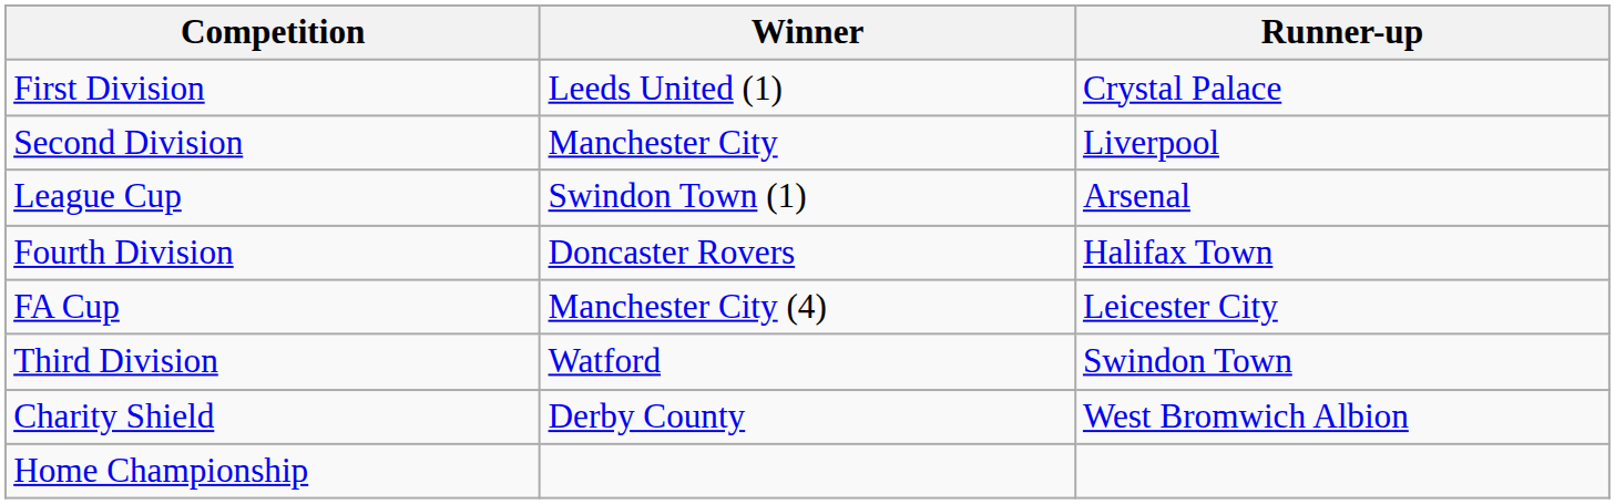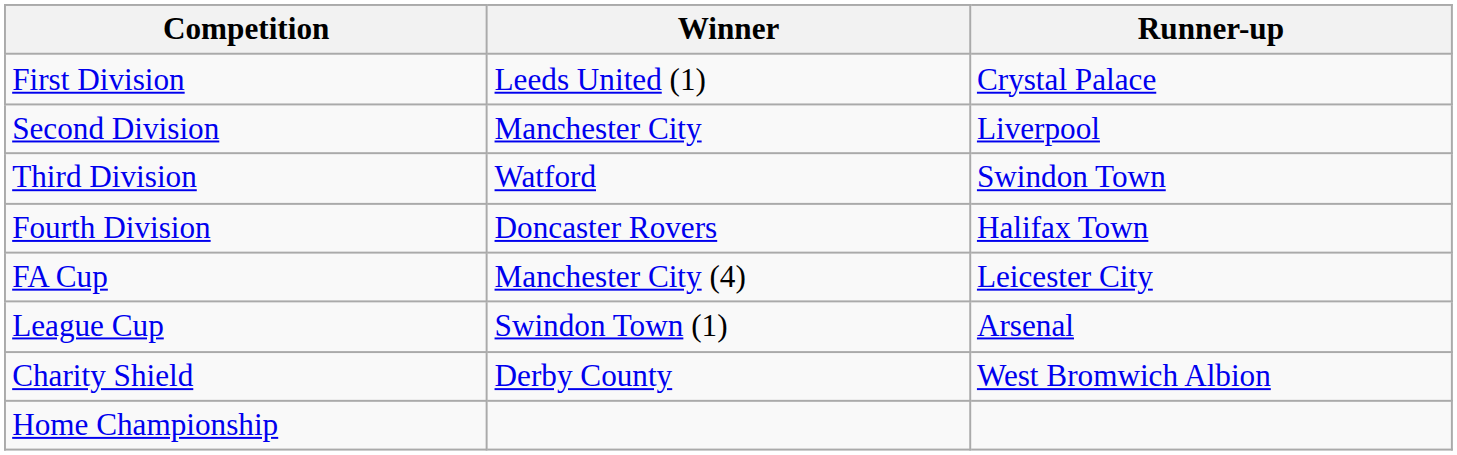 <table class="wikitable">
 <tr>
 <th style="width:15em">Competition</th>
 <th style="width:15em">Winner</th>
 <th style="width:15em">Runner-up</th>
 </tr>
 <tr>
 <td><a href='#'>First Division</a></td>
 <td><a href='#'>Leeds United</a> (1)</td>
 <td><a href='#'>Crystal Palace</a></td>
 </tr>
 <tr>
 <td><a href='#'>Second Division</a></td>
 <td><a href='#'>Manchester City</a></td>
 <td><a href='#'>Liverpool</a></td>
 </tr>
 <tr>
-<td><a href='#'>League Cup</a></td>
-<td><a href='#'>Swindon Town</a> (1)</td>
-<td><a href='#'>Arsenal</a></td>
+<td><a href='#'>Third Division</a></td>
+<td><a href='#'>Watford</a></td>
+<td><a href='#'>Swindon Town</a></td>
 </tr>
 <tr>
 <td><a href='#'>Fourth Division</a></td>
 <td><a href='#'>Doncaster Rovers</a></td>
 <td><a href='#'>Halifax Town</a></td>
 </tr>
 <tr>
 <td><a href='#'>FA Cup</a></td>
 <td><a href='#'>Manchester City</a> (4)</td>
 <td><a href='#'>Leicester City</a></td>
 </tr>
 <tr>
-<td><a href='#'>Third Division</a></td>
-<td><a href='#'>Watford</a></td>
-<td><a href='#'>Swindon Town</a></td>
+<td><a href='#'>League Cup</a></td>
+<td><a href='#'>Swindon Town</a> (1)</td>
+<td><a href='#'>Arsenal</a></td>
 </tr>
 <tr>
 <td><a href='#'>Charity Shield</a></td>
 <td><a href='#'>Derby County</a></td>
 <td><a href='#'>West Bromwich Albion</a></td>
 </tr>
 <tr>
 <td><a href='#'>Home Championship</a></td>
 <td></td>
 <td></td>
 </tr>
 </table>
